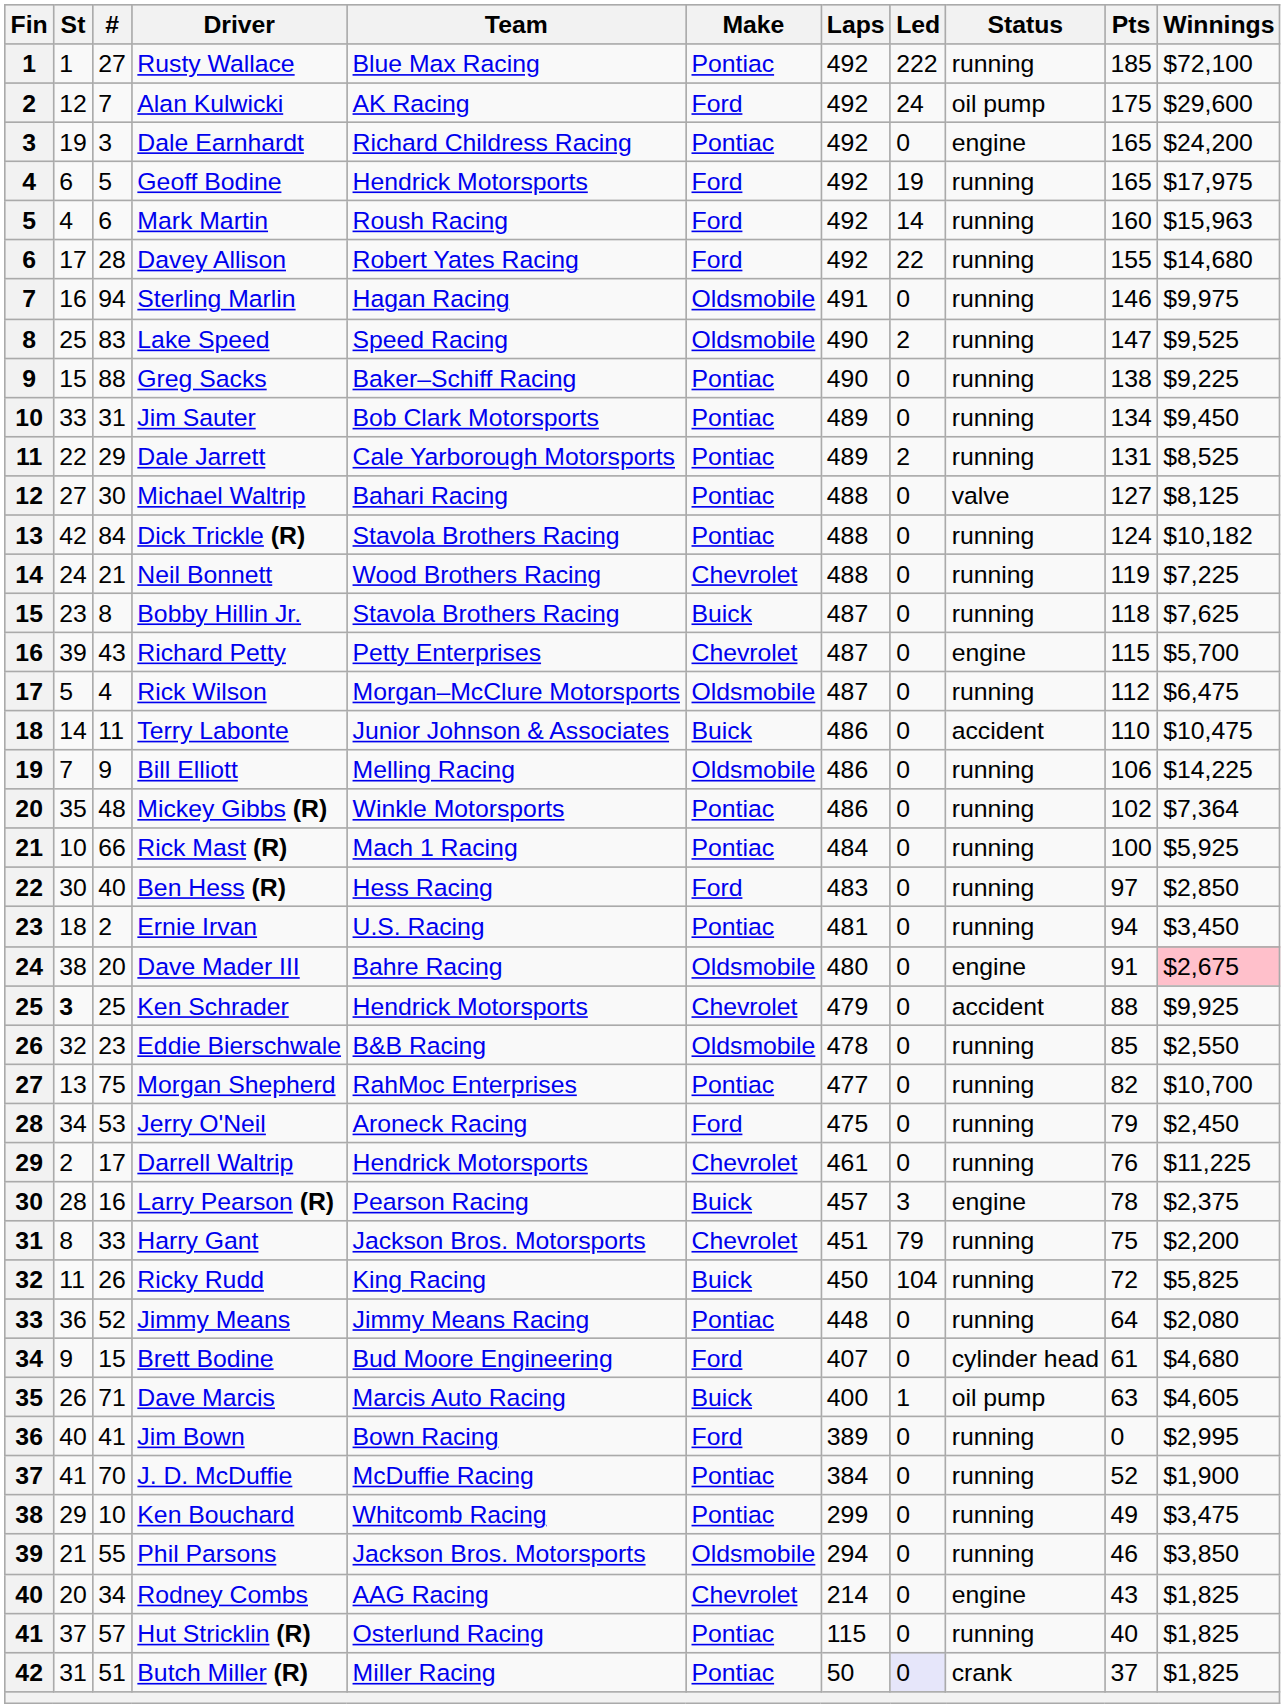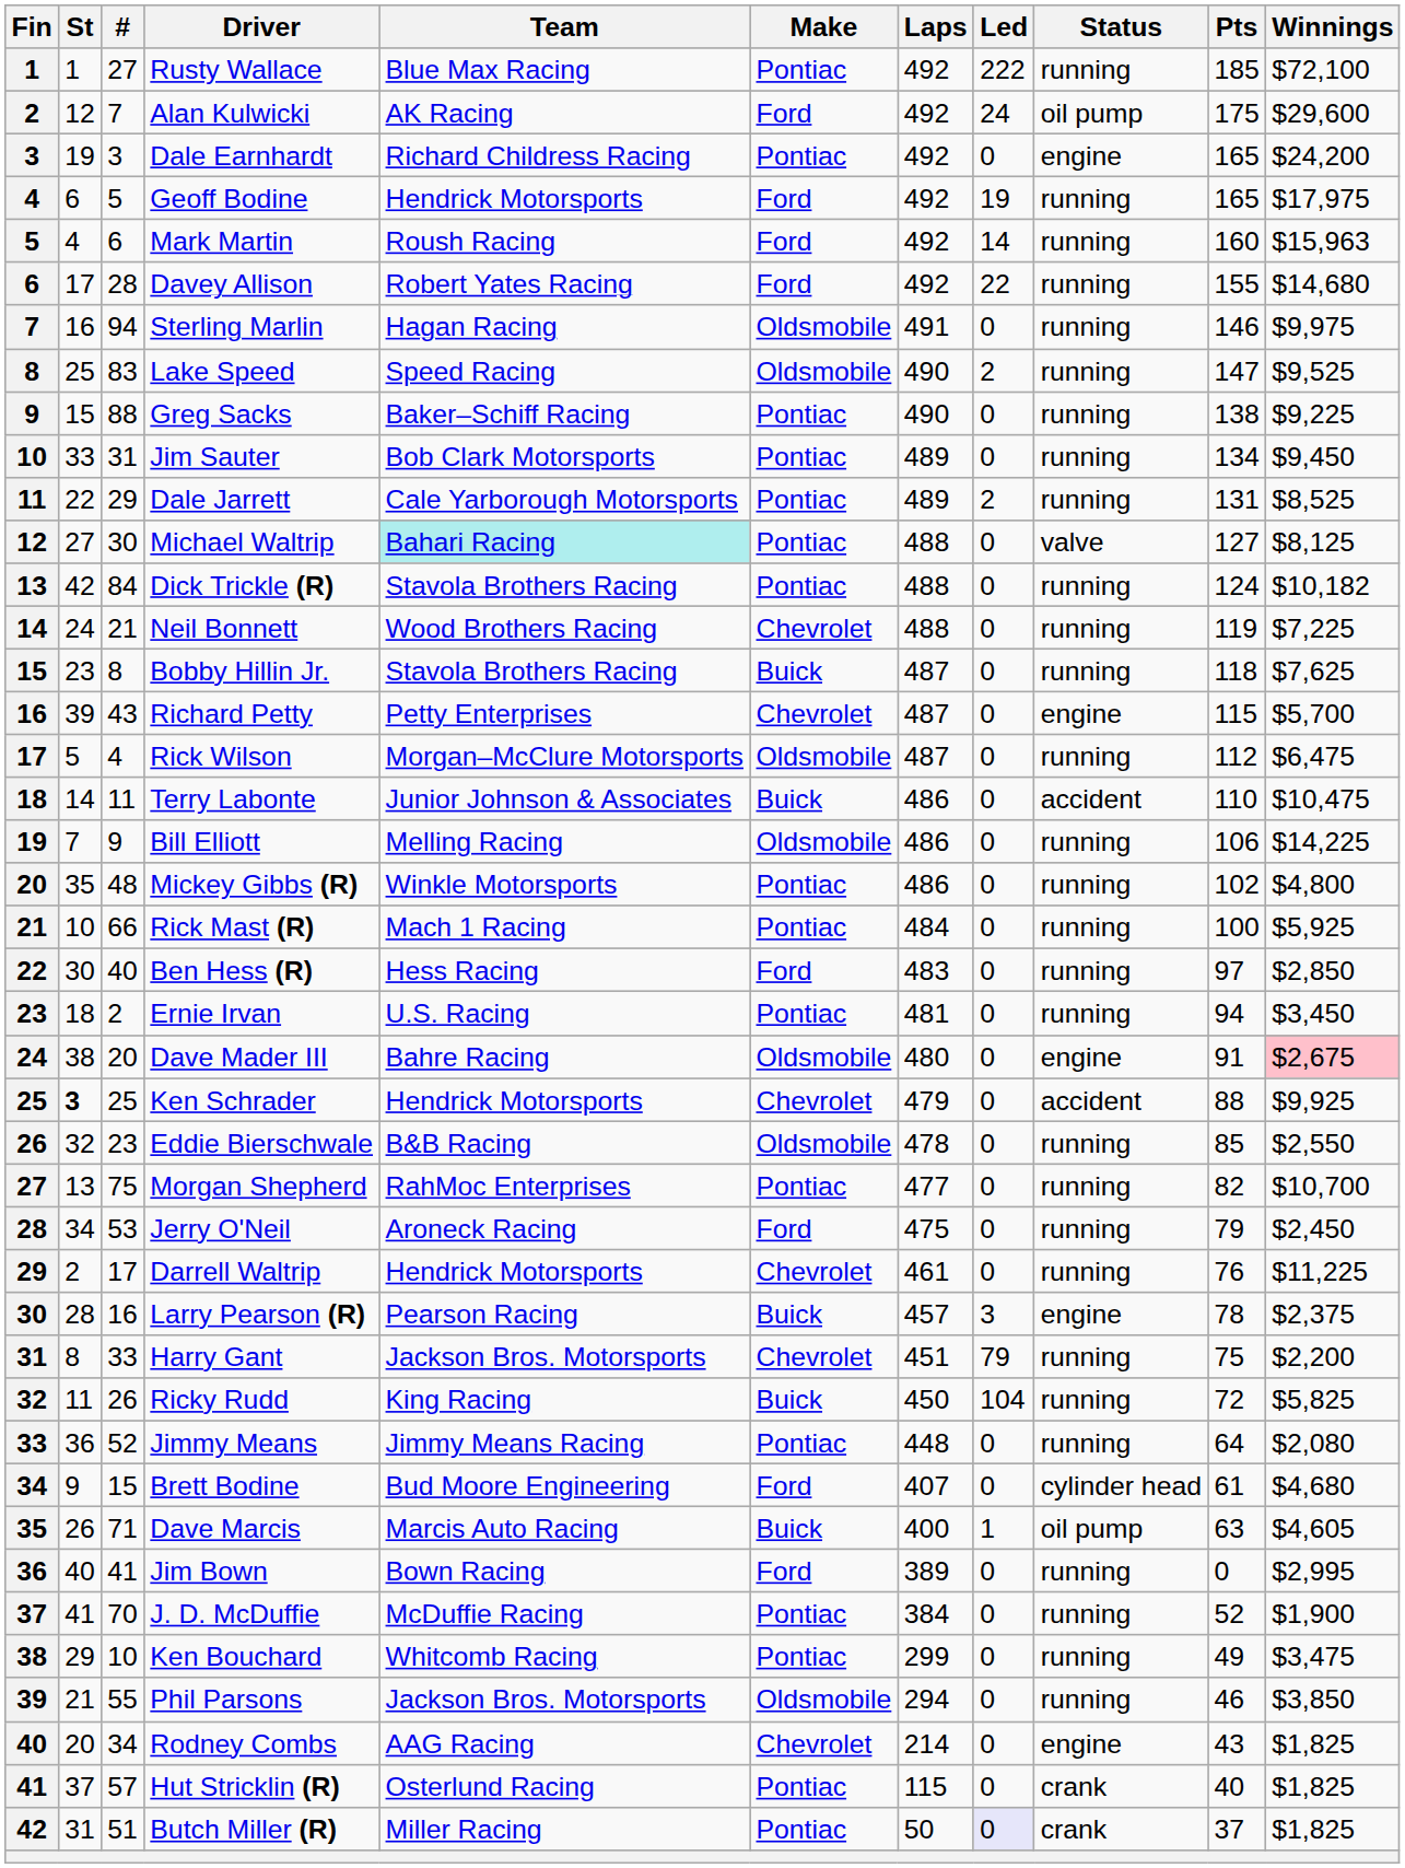 <table class="wikitable" style="font-size:95%">
 <tr>
 <th>Fin</th>
 <th>St</th>
 <th>#</th>
 <th>Driver</th>
 <th>Team</th>
 <th>Make</th>
 <th>Laps</th>
 <th>Led</th>
 <th>Status</th>
 <th>Pts</th>
 <th>Winnings</th>
 </tr>
 <tr>
 <th>1</th>
 <td>1</td>
 <td>27</td>
 <td><a href='#'>Rusty Wallace</a></td>
 <td><a href='#'>Blue Max Racing</a></td>
 <td><a href='#'>Pontiac</a></td>
 <td>492</td>
 <td>222</td>
 <td>running</td>
 <td>185</td>
 <td>$72,100</td>
 </tr>
 <tr>
 <th>2</th>
 <td>12</td>
 <td>7</td>
 <td><a href='#'>Alan Kulwicki</a></td>
 <td><a href='#'>AK Racing</a></td>
 <td><a href='#'>Ford</a></td>
 <td>492</td>
 <td>24</td>
 <td>oil pump</td>
 <td>175</td>
 <td>$29,600</td>
 </tr>
 <tr>
 <th>3</th>
 <td>19</td>
 <td>3</td>
 <td><a href='#'>Dale Earnhardt</a></td>
 <td><a href='#'>Richard Childress Racing</a></td>
 <td><a href='#'>Pontiac</a></td>
 <td>492</td>
 <td>0</td>
 <td>engine</td>
 <td>165</td>
 <td>$24,200</td>
 </tr>
 <tr>
 <th>4</th>
 <td>6</td>
 <td>5</td>
 <td><a href='#'>Geoff Bodine</a></td>
 <td><a href='#'>Hendrick Motorsports</a></td>
 <td><a href='#'>Ford</a></td>
 <td>492</td>
 <td>19</td>
 <td>running</td>
 <td>165</td>
 <td>$17,975</td>
 </tr>
 <tr>
 <th>5</th>
 <td>4</td>
 <td>6</td>
 <td><a href='#'>Mark Martin</a></td>
 <td><a href='#'>Roush Racing</a></td>
 <td><a href='#'>Ford</a></td>
 <td>492</td>
 <td>14</td>
 <td>running</td>
 <td>160</td>
 <td>$15,963</td>
 </tr>
 <tr>
 <th>6</th>
 <td>17</td>
 <td>28</td>
 <td><a href='#'>Davey Allison</a></td>
 <td><a href='#'>Robert Yates Racing</a></td>
 <td><a href='#'>Ford</a></td>
 <td>492</td>
 <td>22</td>
 <td>running</td>
 <td>155</td>
 <td>$14,680</td>
 </tr>
 <tr>
 <th>7</th>
 <td>16</td>
 <td>94</td>
 <td><a href='#'>Sterling Marlin</a></td>
 <td><a href='#'>Hagan Racing</a></td>
 <td><a href='#'>Oldsmobile</a></td>
 <td>491</td>
 <td>0</td>
 <td>running</td>
 <td>146</td>
 <td>$9,975</td>
 </tr>
 <tr>
 <th>8</th>
 <td>25</td>
 <td>83</td>
 <td><a href='#'>Lake Speed</a></td>
 <td><a href='#'>Speed Racing</a></td>
 <td><a href='#'>Oldsmobile</a></td>
 <td>490</td>
 <td>2</td>
 <td>running</td>
 <td>147</td>
 <td>$9,525</td>
 </tr>
 <tr>
 <th>9</th>
 <td>15</td>
 <td>88</td>
 <td><a href='#'>Greg Sacks</a></td>
 <td><a href='#'>Baker–Schiff Racing</a></td>
 <td><a href='#'>Pontiac</a></td>
 <td>490</td>
 <td>0</td>
 <td>running</td>
 <td>138</td>
 <td>$9,225</td>
 </tr>
 <tr>
 <th>10</th>
 <td>33</td>
 <td>31</td>
 <td><a href='#'>Jim Sauter</a></td>
 <td><a href='#'>Bob Clark Motorsports</a></td>
 <td><a href='#'>Pontiac</a></td>
 <td>489</td>
 <td>0</td>
 <td>running</td>
 <td>134</td>
 <td>$9,450</td>
 </tr>
 <tr>
 <th>11</th>
 <td>22</td>
 <td>29</td>
 <td><a href='#'>Dale Jarrett</a></td>
 <td><a href='#'>Cale Yarborough Motorsports</a></td>
 <td><a href='#'>Pontiac</a></td>
 <td>489</td>
 <td>2</td>
 <td>running</td>
 <td>131</td>
 <td>$8,525</td>
 </tr>
 <tr>
 <th>12</th>
 <td>27</td>
 <td>30</td>
 <td><a href='#'>Michael Waltrip</a></td>
-<td><a href='#'>Bahari Racing</a></td>
+<td style="background: paleturquoise;"><a href='#'>Bahari Racing</a></td>
 <td><a href='#'>Pontiac</a></td>
 <td>488</td>
 <td>0</td>
 <td>valve</td>
 <td>127</td>
 <td>$8,125</td>
 </tr>
 <tr>
 <th>13</th>
 <td>42</td>
 <td>84</td>
 <td><a href='#'>Dick Trickle</a> <strong>(R)</strong></td>
 <td><a href='#'>Stavola Brothers Racing</a></td>
 <td><a href='#'>Pontiac</a></td>
 <td>488</td>
 <td>0</td>
 <td>running</td>
 <td>124</td>
 <td>$10,182</td>
 </tr>
 <tr>
 <th>14</th>
 <td>24</td>
 <td>21</td>
 <td><a href='#'>Neil Bonnett</a></td>
 <td><a href='#'>Wood Brothers Racing</a></td>
 <td><a href='#'>Chevrolet</a></td>
 <td>488</td>
 <td>0</td>
 <td>running</td>
 <td>119</td>
 <td>$7,225</td>
 </tr>
 <tr>
 <th>15</th>
 <td>23</td>
 <td>8</td>
 <td><a href='#'>Bobby Hillin Jr.</a></td>
 <td><a href='#'>Stavola Brothers Racing</a></td>
 <td><a href='#'>Buick</a></td>
 <td>487</td>
 <td>0</td>
 <td>running</td>
 <td>118</td>
 <td>$7,625</td>
 </tr>
 <tr>
 <th>16</th>
 <td>39</td>
 <td>43</td>
 <td><a href='#'>Richard Petty</a></td>
 <td><a href='#'>Petty Enterprises</a></td>
 <td><a href='#'>Chevrolet</a></td>
 <td>487</td>
 <td>0</td>
 <td>engine</td>
 <td>115</td>
 <td>$5,700</td>
 </tr>
 <tr>
 <th>17</th>
 <td>5</td>
 <td>4</td>
 <td><a href='#'>Rick Wilson</a></td>
 <td><a href='#'>Morgan–McClure Motorsports</a></td>
 <td><a href='#'>Oldsmobile</a></td>
 <td>487</td>
 <td>0</td>
 <td>running</td>
 <td>112</td>
 <td>$6,475</td>
 </tr>
 <tr>
 <th>18</th>
 <td>14</td>
 <td>11</td>
 <td><a href='#'>Terry Labonte</a></td>
 <td><a href='#'>Junior Johnson & Associates</a></td>
 <td><a href='#'>Buick</a></td>
 <td>486</td>
 <td>0</td>
 <td>accident</td>
 <td>110</td>
 <td>$10,475</td>
 </tr>
 <tr>
 <th>19</th>
 <td>7</td>
 <td>9</td>
 <td><a href='#'>Bill Elliott</a></td>
 <td><a href='#'>Melling Racing</a></td>
 <td><a href='#'>Oldsmobile</a></td>
 <td>486</td>
 <td>0</td>
 <td>running</td>
 <td>106</td>
 <td>$14,225</td>
 </tr>
 <tr>
 <th>20</th>
 <td>35</td>
 <td>48</td>
 <td><a href='#'>Mickey Gibbs</a> <strong>(R)</strong></td>
 <td><a href='#'>Winkle Motorsports</a></td>
 <td><a href='#'>Pontiac</a></td>
 <td>486</td>
 <td>0</td>
 <td>running</td>
 <td>102</td>
-<td>$7,364</td>
+<td>$4,800</td>
 </tr>
 <tr>
 <th>21</th>
 <td>10</td>
 <td>66</td>
 <td><a href='#'>Rick Mast</a> <strong>(R)</strong></td>
 <td><a href='#'>Mach 1 Racing</a></td>
 <td><a href='#'>Pontiac</a></td>
 <td>484</td>
 <td>0</td>
 <td>running</td>
 <td>100</td>
 <td>$5,925</td>
 </tr>
 <tr>
 <th>22</th>
 <td>30</td>
 <td>40</td>
 <td><a href='#'>Ben Hess</a> <strong>(R)</strong></td>
 <td><a href='#'>Hess Racing</a></td>
 <td><a href='#'>Ford</a></td>
 <td>483</td>
 <td>0</td>
 <td>running</td>
 <td>97</td>
 <td>$2,850</td>
 </tr>
 <tr>
 <th>23</th>
 <td>18</td>
 <td>2</td>
 <td><a href='#'>Ernie Irvan</a></td>
 <td><a href='#'>U.S. Racing</a></td>
 <td><a href='#'>Pontiac</a></td>
 <td>481</td>
 <td>0</td>
 <td>running</td>
 <td>94</td>
 <td>$3,450</td>
 </tr>
 <tr>
 <th>24</th>
 <td>38</td>
 <td>20</td>
 <td><a href='#'>Dave Mader III</a></td>
 <td><a href='#'>Bahre Racing</a></td>
 <td><a href='#'>Oldsmobile</a></td>
 <td>480</td>
 <td>0</td>
 <td>engine</td>
 <td>91</td>
 <td style="background: pink;">$2,675</td>
 </tr>
 <tr>
 <th>25</th>
 <td><strong>3</strong></td>
 <td>25</td>
 <td><a href='#'>Ken Schrader</a></td>
 <td><a href='#'>Hendrick Motorsports</a></td>
 <td><a href='#'>Chevrolet</a></td>
 <td>479</td>
 <td>0</td>
 <td>accident</td>
 <td>88</td>
 <td>$9,925</td>
 </tr>
 <tr>
 <th>26</th>
 <td>32</td>
 <td>23</td>
 <td><a href='#'>Eddie Bierschwale</a></td>
 <td><a href='#'>B&B Racing</a></td>
 <td><a href='#'>Oldsmobile</a></td>
 <td>478</td>
 <td>0</td>
 <td>running</td>
 <td>85</td>
 <td>$2,550</td>
 </tr>
 <tr>
 <th>27</th>
 <td>13</td>
 <td>75</td>
 <td><a href='#'>Morgan Shepherd</a></td>
 <td><a href='#'>RahMoc Enterprises</a></td>
 <td><a href='#'>Pontiac</a></td>
 <td>477</td>
 <td>0</td>
 <td>running</td>
 <td>82</td>
 <td>$10,700</td>
 </tr>
 <tr>
 <th>28</th>
 <td>34</td>
 <td>53</td>
 <td><a href='#'>Jerry O'Neil</a></td>
 <td><a href='#'>Aroneck Racing</a></td>
 <td><a href='#'>Ford</a></td>
 <td>475</td>
 <td>0</td>
 <td>running</td>
 <td>79</td>
 <td>$2,450</td>
 </tr>
 <tr>
 <th>29</th>
 <td>2</td>
 <td>17</td>
 <td><a href='#'>Darrell Waltrip</a></td>
 <td><a href='#'>Hendrick Motorsports</a></td>
 <td><a href='#'>Chevrolet</a></td>
 <td>461</td>
 <td>0</td>
 <td>running</td>
 <td>76</td>
 <td>$11,225</td>
 </tr>
 <tr>
 <th>30</th>
 <td>28</td>
 <td>16</td>
 <td><a href='#'>Larry Pearson</a> <strong>(R)</strong></td>
 <td><a href='#'>Pearson Racing</a></td>
 <td><a href='#'>Buick</a></td>
 <td>457</td>
 <td>3</td>
 <td>engine</td>
 <td>78</td>
 <td>$2,375</td>
 </tr>
 <tr>
 <th>31</th>
 <td>8</td>
 <td>33</td>
 <td><a href='#'>Harry Gant</a></td>
 <td><a href='#'>Jackson Bros. Motorsports</a></td>
 <td><a href='#'>Chevrolet</a></td>
 <td>451</td>
 <td>79</td>
 <td>running</td>
 <td>75</td>
 <td>$2,200</td>
 </tr>
 <tr>
 <th>32</th>
 <td>11</td>
 <td>26</td>
 <td><a href='#'>Ricky Rudd</a></td>
 <td><a href='#'>King Racing</a></td>
 <td><a href='#'>Buick</a></td>
 <td>450</td>
 <td>104</td>
 <td>running</td>
 <td>72</td>
 <td>$5,825</td>
 </tr>
 <tr>
 <th>33</th>
 <td>36</td>
 <td>52</td>
 <td><a href='#'>Jimmy Means</a></td>
 <td><a href='#'>Jimmy Means Racing</a></td>
 <td><a href='#'>Pontiac</a></td>
 <td>448</td>
 <td>0</td>
 <td>running</td>
 <td>64</td>
 <td>$2,080</td>
 </tr>
 <tr>
 <th>34</th>
 <td>9</td>
 <td>15</td>
 <td><a href='#'>Brett Bodine</a></td>
 <td><a href='#'>Bud Moore Engineering</a></td>
 <td><a href='#'>Ford</a></td>
 <td>407</td>
 <td>0</td>
 <td>cylinder head</td>
 <td>61</td>
 <td>$4,680</td>
 </tr>
 <tr>
 <th>35</th>
 <td>26</td>
 <td>71</td>
 <td><a href='#'>Dave Marcis</a></td>
 <td><a href='#'>Marcis Auto Racing</a></td>
 <td><a href='#'>Buick</a></td>
 <td>400</td>
 <td>1</td>
 <td>oil pump</td>
 <td>63</td>
 <td>$4,605</td>
 </tr>
 <tr>
 <th>36</th>
 <td>40</td>
 <td>41</td>
 <td><a href='#'>Jim Bown</a></td>
 <td><a href='#'>Bown Racing</a></td>
 <td><a href='#'>Ford</a></td>
 <td>389</td>
 <td>0</td>
 <td>running</td>
 <td>0</td>
 <td>$2,995</td>
 </tr>
 <tr>
 <th>37</th>
 <td>41</td>
 <td>70</td>
 <td><a href='#'>J. D. McDuffie</a></td>
 <td><a href='#'>McDuffie Racing</a></td>
 <td><a href='#'>Pontiac</a></td>
 <td>384</td>
 <td>0</td>
 <td>running</td>
 <td>52</td>
 <td>$1,900</td>
 </tr>
 <tr>
 <th>38</th>
 <td>29</td>
 <td>10</td>
 <td><a href='#'>Ken Bouchard</a></td>
 <td><a href='#'>Whitcomb Racing</a></td>
 <td><a href='#'>Pontiac</a></td>
 <td>299</td>
 <td>0</td>
 <td>running</td>
 <td>49</td>
 <td>$3,475</td>
 </tr>
 <tr>
 <th>39</th>
 <td>21</td>
 <td>55</td>
 <td><a href='#'>Phil Parsons</a></td>
 <td><a href='#'>Jackson Bros. Motorsports</a></td>
 <td><a href='#'>Oldsmobile</a></td>
 <td>294</td>
 <td>0</td>
 <td>running</td>
 <td>46</td>
 <td>$3,850</td>
 </tr>
 <tr>
 <th>40</th>
 <td>20</td>
 <td>34</td>
 <td><a href='#'>Rodney Combs</a></td>
 <td><a href='#'>AAG Racing</a></td>
 <td><a href='#'>Chevrolet</a></td>
 <td>214</td>
 <td>0</td>
 <td>engine</td>
 <td>43</td>
 <td>$1,825</td>
 </tr>
 <tr>
 <th>41</th>
 <td>37</td>
 <td>57</td>
 <td><a href='#'>Hut Stricklin</a> <strong>(R)</strong></td>
 <td><a href='#'>Osterlund Racing</a></td>
 <td><a href='#'>Pontiac</a></td>
 <td>115</td>
 <td>0</td>
-<td>running</td>
+<td>crank</td>
 <td>40</td>
 <td>$1,825</td>
 </tr>
 <tr>
 <th>42</th>
 <td>31</td>
 <td>51</td>
 <td><a href='#'>Butch Miller</a> <strong>(R)</strong></td>
 <td><a href='#'>Miller Racing</a></td>
 <td><a href='#'>Pontiac</a></td>
 <td>50</td>
 <td style="background: lavender;">0</td>
 <td>crank</td>
 <td>37</td>
 <td>$1,825</td>
 </tr>
 <tr>
 <th colspan="11"></th>
 </tr>
 </table>
